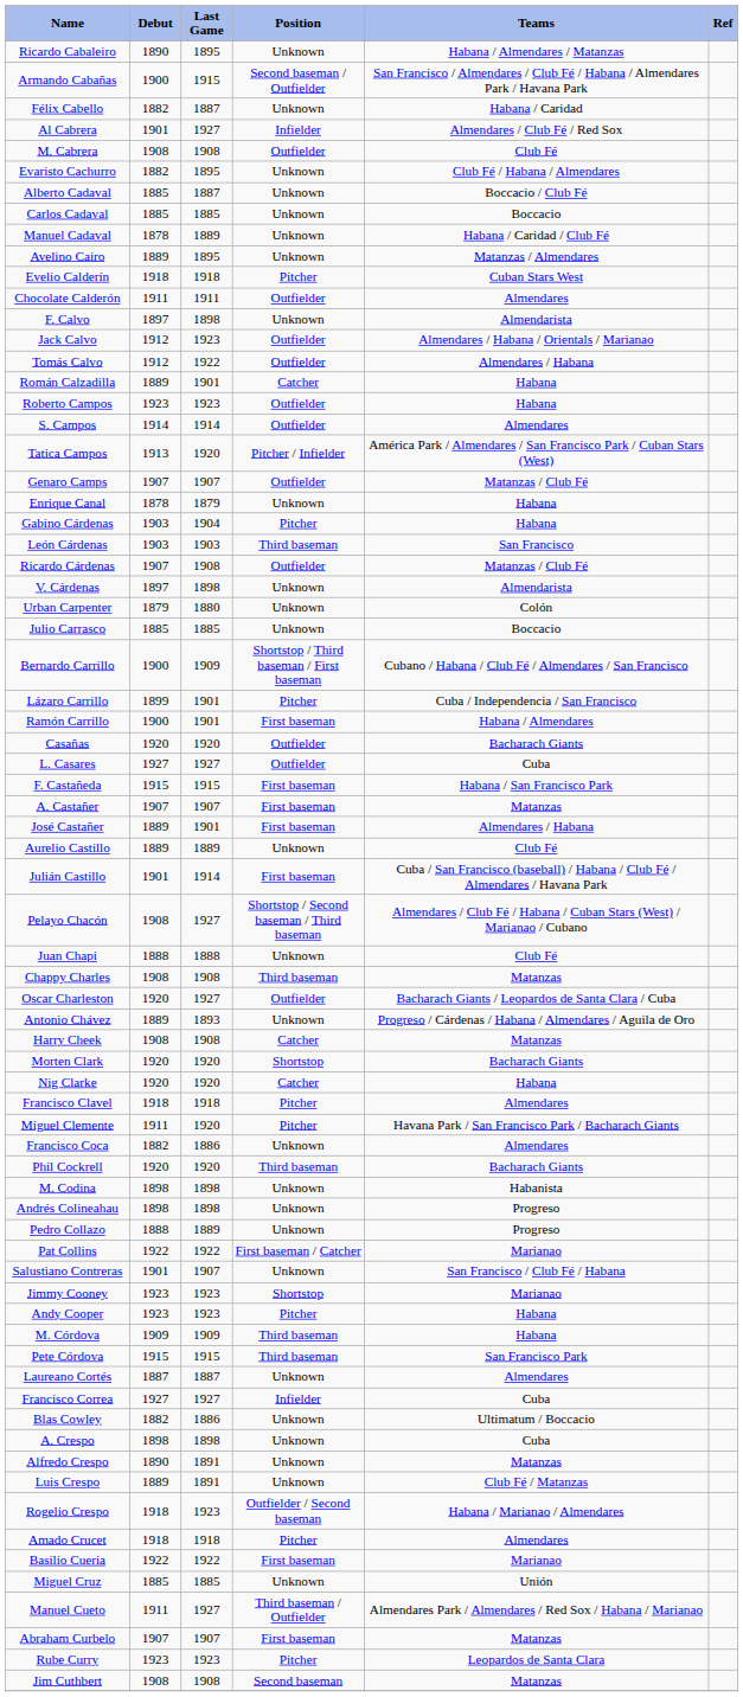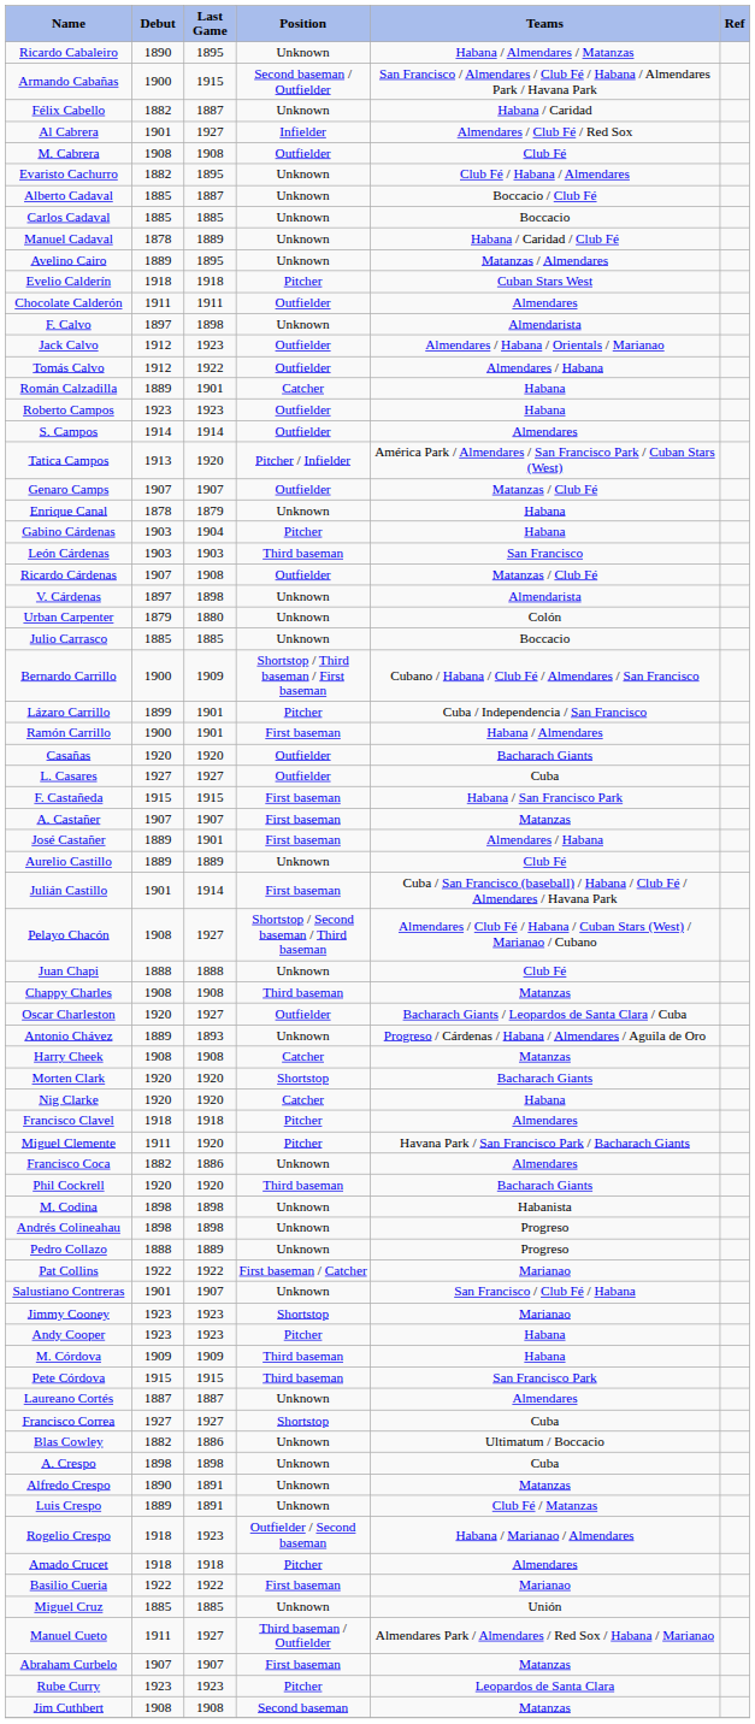 <table class="wikitable" style="width: 100%">
 <tr>
 <th style="background:#a8bdec; width:17%;">Name</th>
 <th style="width:7%; background:#a8bdec;">Debut</th>
 <th style="width:7%; background:#a8bdec;">Last Game</th>
 <th style="width:18%; background:#a8bdec;">Position</th>
 <th style="width:47%; background:#a8bdec;">Teams</th>
 <th style="width:4%; background:#a8bdec;">Ref</th>
 </tr>
 <tr align=center>
 <td><a href='#'>Ricardo Cabaleiro</a></td>
 <td>1890</td>
 <td>1895</td>
 <td>Unknown</td>
 <td><a href='#'>Habana</a> / <a href='#'>Almendares</a> / <a href='#'>Matanzas</a></td>
 <td></td>
 </tr>
 <tr align=center>
 <td><a href='#'>Armando Cabañas</a></td>
 <td>1900</td>
 <td>1915</td>
 <td><a href='#'>Second baseman</a> / <a href='#'>Outfielder</a></td>
 <td><a href='#'>San Francisco</a> / <a href='#'>Almendares</a> / <a href='#'>Club Fé</a> / <a href='#'>Habana</a> / Almendares Park / Havana Park</td>
 <td></td>
 </tr>
 <tr align=center>
 <td><a href='#'>Félix Cabello</a></td>
 <td>1882</td>
 <td>1887</td>
 <td>Unknown</td>
 <td><a href='#'>Habana</a> / Caridad</td>
 <td></td>
 </tr>
 <tr align=center>
 <td><a href='#'>Al Cabrera</a></td>
 <td>1901</td>
 <td>1927</td>
 <td><a href='#'>Infielder</a></td>
 <td><a href='#'>Almendares</a> / <a href='#'>Club Fé</a> / Red Sox</td>
 <td></td>
 </tr>
 <tr align=center>
 <td><a href='#'>M. Cabrera</a></td>
 <td>1908</td>
 <td>1908</td>
 <td><a href='#'>Outfielder</a></td>
 <td><a href='#'>Club Fé</a></td>
 <td></td>
 </tr>
 <tr align=center>
 <td><a href='#'>Evaristo Cachurro</a></td>
 <td>1882</td>
 <td>1895</td>
 <td>Unknown</td>
 <td><a href='#'>Club Fé</a> / <a href='#'>Habana</a> / <a href='#'>Almendares</a></td>
 <td></td>
 </tr>
 <tr align=center>
 <td><a href='#'>Alberto Cadaval</a></td>
 <td>1885</td>
 <td>1887</td>
 <td>Unknown</td>
 <td>Boccacio  / <a href='#'>Club Fé</a></td>
 <td></td>
 </tr>
 <tr align=center>
 <td><a href='#'>Carlos Cadaval</a></td>
 <td>1885</td>
 <td>1885</td>
 <td>Unknown</td>
 <td>Boccacio</td>
 <td></td>
 </tr>
 <tr align=center>
 <td><a href='#'>Manuel Cadaval</a></td>
 <td>1878</td>
 <td>1889</td>
 <td>Unknown</td>
 <td><a href='#'>Habana</a> / Caridad / <a href='#'>Club Fé</a></td>
 <td></td>
 </tr>
 <tr align=center>
 <td><a href='#'>Avelino Cairo</a></td>
 <td>1889</td>
 <td>1895</td>
 <td>Unknown</td>
 <td><a href='#'>Matanzas</a> / <a href='#'>Almendares</a></td>
 <td></td>
 </tr>
 <tr align=center>
 <td><a href='#'>Evelio Calderín</a></td>
 <td>1918</td>
 <td>1918</td>
 <td><a href='#'>Pitcher</a></td>
 <td><a href='#'>Cuban Stars West</a></td>
 <td></td>
 </tr>
 <tr align=center>
 <td><a href='#'>Chocolate Calderón</a></td>
 <td>1911</td>
 <td>1911</td>
 <td><a href='#'>Outfielder</a></td>
 <td><a href='#'>Almendares</a></td>
 <td></td>
 </tr>
 <tr align=center>
 <td><a href='#'>F. Calvo</a></td>
 <td>1897</td>
 <td>1898</td>
 <td>Unknown</td>
 <td><a href='#'>Almendarista</a></td>
 <td></td>
 </tr>
 <tr align=center>
 <td><a href='#'>Jack Calvo</a></td>
 <td>1912</td>
 <td>1923</td>
 <td><a href='#'>Outfielder</a></td>
 <td><a href='#'>Almendares</a> / <a href='#'>Habana</a> / <a href='#'>Orientals</a> / <a href='#'>Marianao</a></td>
 <td></td>
 </tr>
 <tr align=center>
 <td><a href='#'>Tomás Calvo</a></td>
 <td>1912</td>
 <td>1922</td>
 <td><a href='#'>Outfielder</a></td>
 <td><a href='#'>Almendares</a> / <a href='#'>Habana</a></td>
 <td></td>
 </tr>
 <tr align=center>
 <td><a href='#'>Román Calzadilla</a></td>
 <td>1889</td>
 <td>1901</td>
 <td><a href='#'>Catcher</a></td>
 <td><a href='#'>Habana</a></td>
 <td></td>
 </tr>
 <tr align=center>
 <td><a href='#'>Roberto Campos</a></td>
 <td>1923</td>
 <td>1923</td>
 <td><a href='#'>Outfielder</a></td>
 <td><a href='#'>Habana</a></td>
 <td></td>
 </tr>
 <tr align=center>
 <td><a href='#'>S. Campos</a></td>
 <td>1914</td>
 <td>1914</td>
 <td><a href='#'>Outfielder</a></td>
 <td><a href='#'>Almendares</a></td>
 <td></td>
 </tr>
 <tr align=center>
 <td><a href='#'>Tatica Campos</a></td>
 <td>1913</td>
 <td>1920</td>
 <td><a href='#'>Pitcher</a> / <a href='#'>Infielder</a></td>
 <td>América Park / <a href='#'>Almendares</a> / <a href='#'>San Francisco Park</a> / <a href='#'>Cuban Stars (West)</a></td>
 <td></td>
 </tr>
 <tr align=center>
 <td><a href='#'>Genaro Camps</a></td>
 <td>1907</td>
 <td>1907</td>
 <td><a href='#'>Outfielder</a></td>
 <td><a href='#'>Matanzas</a> / <a href='#'>Club Fé</a></td>
 <td></td>
 </tr>
 <tr align=center>
 <td><a href='#'>Enrique Canal</a></td>
 <td>1878</td>
 <td>1879</td>
 <td>Unknown</td>
 <td><a href='#'>Habana</a></td>
 <td></td>
 </tr>
 <tr align=center>
 <td><a href='#'>Gabino Cárdenas</a></td>
 <td>1903</td>
 <td>1904</td>
 <td><a href='#'>Pitcher</a></td>
 <td><a href='#'>Habana</a></td>
 <td></td>
 </tr>
 <tr align=center>
 <td><a href='#'>León Cárdenas</a></td>
 <td>1903</td>
 <td>1903</td>
 <td><a href='#'>Third baseman</a></td>
 <td><a href='#'>San Francisco</a></td>
 <td></td>
 </tr>
 <tr align=center>
 <td><a href='#'>Ricardo Cárdenas</a></td>
 <td>1907</td>
 <td>1908</td>
 <td><a href='#'>Outfielder</a></td>
 <td><a href='#'>Matanzas</a> / <a href='#'>Club Fé</a></td>
 <td></td>
 </tr>
 <tr align=center>
 <td><a href='#'>V. Cárdenas</a></td>
 <td>1897</td>
 <td>1898</td>
 <td>Unknown</td>
 <td><a href='#'>Almendarista</a></td>
 <td></td>
 </tr>
 <tr align=center>
 <td><a href='#'>Urban Carpenter</a></td>
 <td>1879</td>
 <td>1880</td>
 <td>Unknown</td>
 <td>Colón</td>
 <td></td>
 </tr>
 <tr align=center>
 <td><a href='#'>Julio Carrasco</a></td>
 <td>1885</td>
 <td>1885</td>
 <td>Unknown</td>
 <td>Boccacio</td>
 <td></td>
 </tr>
 <tr align=center>
 <td><a href='#'>Bernardo Carrillo</a></td>
 <td>1900</td>
 <td>1909</td>
 <td><a href='#'>Shortstop</a> / <a href='#'>Third baseman</a> / <a href='#'>First baseman</a></td>
 <td>Cubano / <a href='#'>Habana</a> / <a href='#'>Club Fé</a> / <a href='#'>Almendares</a> / <a href='#'>San Francisco</a></td>
 <td></td>
 </tr>
 <tr align=center>
 <td><a href='#'>Lázaro Carrillo</a></td>
 <td>1899</td>
 <td>1901</td>
 <td><a href='#'>Pitcher</a></td>
 <td>Cuba /  Independencia  / <a href='#'>San Francisco</a></td>
 <td></td>
 </tr>
 <tr align=center>
 <td><a href='#'>Ramón Carrillo</a></td>
 <td>1900</td>
 <td>1901</td>
 <td><a href='#'>First baseman</a></td>
 <td><a href='#'>Habana</a> / <a href='#'>Almendares</a></td>
 <td></td>
 </tr>
 <tr align=center>
 <td><a href='#'>Casañas</a></td>
 <td>1920</td>
 <td>1920</td>
 <td><a href='#'>Outfielder</a></td>
 <td><a href='#'>Bacharach Giants</a></td>
 <td></td>
 </tr>
 <tr align=center>
 <td><a href='#'>L. Casares</a></td>
 <td>1927</td>
 <td>1927</td>
 <td><a href='#'>Outfielder</a></td>
 <td>Cuba</td>
 <td></td>
 </tr>
 <tr align=center>
 <td><a href='#'>F. Castañeda</a></td>
 <td>1915</td>
 <td>1915</td>
 <td><a href='#'>First baseman</a></td>
 <td><a href='#'>Habana</a> / <a href='#'>San Francisco Park</a></td>
 <td></td>
 </tr>
 <tr align=center>
 <td><a href='#'>A. Castañer</a></td>
 <td>1907</td>
 <td>1907</td>
 <td><a href='#'>First baseman</a></td>
 <td><a href='#'>Matanzas</a></td>
 <td></td>
 </tr>
 <tr align=center>
 <td><a href='#'>José Castañer</a></td>
 <td>1889</td>
 <td>1901</td>
 <td><a href='#'>First baseman</a></td>
 <td><a href='#'>Almendares</a> / <a href='#'>Habana</a></td>
 <td> </td>
 </tr>
 <tr align=center>
 <td><a href='#'>Aurelio Castillo</a></td>
 <td>1889</td>
 <td>1889</td>
 <td>Unknown</td>
 <td><a href='#'>Club Fé</a></td>
 <td></td>
 </tr>
 <tr align=center>
 <td><a href='#'>Julián Castillo</a></td>
 <td>1901</td>
 <td>1914</td>
 <td><a href='#'>First baseman</a></td>
 <td>Cuba / <a href='#'>San Francisco (baseball)</a> / <a href='#'>Habana</a> / <a href='#'>Club Fé</a> / <a href='#'>Almendares</a> /  Havana Park</td>
 <td></td>
 </tr>
 <tr align=center>
 <td><a href='#'>Pelayo Chacón</a></td>
 <td>1908</td>
 <td>1927</td>
 <td><a href='#'>Shortstop</a> / <a href='#'>Second baseman</a> / <a href='#'>Third baseman</a></td>
 <td><a href='#'>Almendares</a> / <a href='#'>Club Fé</a> / <a href='#'>Habana</a> / <a href='#'>Cuban Stars (West)</a> / <a href='#'>Marianao</a> / Cubano</td>
 <td></td>
 </tr>
 <tr align=center>
 <td><a href='#'>Juan Chapi</a></td>
 <td>1888</td>
 <td>1888</td>
 <td>Unknown</td>
 <td><a href='#'>Club Fé</a></td>
 <td></td>
 </tr>
 <tr align=center>
 <td><a href='#'>Chappy Charles</a></td>
 <td>1908</td>
 <td>1908</td>
 <td><a href='#'>Third baseman</a></td>
 <td><a href='#'>Matanzas</a></td>
 <td></td>
 </tr>
 <tr align=center>
 <td><a href='#'>Oscar Charleston</a></td>
 <td>1920</td>
 <td>1927</td>
 <td><a href='#'>Outfielder</a></td>
 <td><a href='#'>Bacharach Giants</a> / <a href='#'>Leopardos de Santa Clara</a> / Cuba</td>
 <td></td>
 </tr>
 <tr align=center>
 <td><a href='#'>Antonio Chávez</a></td>
 <td>1889</td>
 <td>1893</td>
 <td>Unknown</td>
 <td><a href='#'>Progreso</a> / Cárdenas / <a href='#'>Habana</a> / <a href='#'>Almendares</a> / Aguila de Oro</td>
 <td></td>
 </tr>
 <tr align=center>
 <td><a href='#'>Harry Cheek</a></td>
 <td>1908</td>
 <td>1908</td>
 <td><a href='#'>Catcher</a></td>
 <td><a href='#'>Matanzas</a></td>
 <td></td>
 </tr>
 <tr align=center>
 <td><a href='#'>Morten Clark</a></td>
 <td>1920</td>
 <td>1920</td>
 <td><a href='#'>Shortstop</a></td>
 <td><a href='#'>Bacharach Giants</a></td>
 <td></td>
 </tr>
 <tr align=center>
 <td><a href='#'>Nig Clarke</a></td>
 <td>1920</td>
 <td>1920</td>
 <td><a href='#'>Catcher</a></td>
 <td><a href='#'>Habana</a></td>
 <td></td>
 </tr>
 <tr align=center>
 <td><a href='#'>Francisco Clavel</a></td>
 <td>1918</td>
 <td>1918</td>
 <td><a href='#'>Pitcher</a></td>
 <td><a href='#'>Almendares</a></td>
 <td></td>
 </tr>
 <tr align=center>
 <td><a href='#'>Miguel Clemente</a></td>
 <td>1911</td>
 <td>1920</td>
 <td><a href='#'>Pitcher</a></td>
 <td>Havana Park / <a href='#'>San Francisco Park</a> / <a href='#'>Bacharach Giants</a></td>
 <td></td>
 </tr>
 <tr align=center>
 <td><a href='#'>Francisco Coca</a></td>
 <td>1882</td>
 <td>1886</td>
 <td>Unknown</td>
 <td><a href='#'>Almendares</a></td>
 <td></td>
 </tr>
 <tr align=center>
 <td><a href='#'>Phil Cockrell</a></td>
 <td>1920</td>
 <td>1920</td>
 <td><a href='#'>Third baseman</a></td>
 <td><a href='#'>Bacharach Giants</a></td>
 <td></td>
 </tr>
 <tr align=center>
 <td><a href='#'>M. Codina</a></td>
 <td>1898</td>
 <td>1898</td>
 <td>Unknown</td>
 <td>Habanista</td>
 <td></td>
 </tr>
 <tr align=center>
 <td><a href='#'>Andrés Colineahau</a></td>
 <td>1898</td>
 <td>1898</td>
 <td>Unknown</td>
 <td>Progreso</td>
 <td></td>
 </tr>
 <tr align=center>
 <td><a href='#'>Pedro Collazo</a></td>
 <td>1888</td>
 <td>1889</td>
 <td>Unknown</td>
 <td>Progreso</td>
 <td></td>
 </tr>
 <tr align=center>
 <td><a href='#'>Pat Collins</a></td>
 <td>1922</td>
 <td>1922</td>
 <td><a href='#'>First baseman</a> / <a href='#'>Catcher</a></td>
 <td><a href='#'>Marianao</a></td>
 <td></td>
 </tr>
 <tr align=center>
 <td><a href='#'>Salustiano Contreras</a></td>
 <td>1901</td>
 <td>1907</td>
 <td>Unknown</td>
 <td><a href='#'>San Francisco</a> / <a href='#'>Club Fé</a> / <a href='#'>Habana</a></td>
 <td></td>
 </tr>
 <tr align=center>
 <td><a href='#'>Jimmy Cooney</a></td>
 <td>1923</td>
 <td>1923</td>
 <td><a href='#'>Shortstop</a></td>
 <td><a href='#'>Marianao</a></td>
 <td></td>
 </tr>
 <tr align=center>
 <td><a href='#'>Andy Cooper</a></td>
 <td>1923</td>
 <td>1923</td>
 <td><a href='#'>Pitcher</a></td>
 <td><a href='#'>Habana</a></td>
 <td></td>
 </tr>
 <tr align=center>
 <td><a href='#'>M. Córdova</a></td>
 <td>1909</td>
 <td>1909</td>
 <td><a href='#'>Third baseman</a></td>
 <td><a href='#'>Habana</a></td>
 <td></td>
 </tr>
 <tr align=center>
 <td><a href='#'>Pete Córdova</a></td>
 <td>1915</td>
 <td>1915</td>
 <td><a href='#'>Third baseman</a></td>
 <td><a href='#'>San Francisco Park</a></td>
 <td></td>
 </tr>
 <tr align=center>
 <td><a href='#'>Laureano Cortés</a></td>
 <td>1887</td>
 <td>1887</td>
 <td>Unknown</td>
 <td><a href='#'>Almendares</a></td>
 <td></td>
 </tr>
 <tr align=center>
 <td><a href='#'>Francisco Correa</a></td>
 <td>1927</td>
 <td>1927</td>
-<td><a href='#'>Infielder</a></td>
+<td><a href='#'>Shortstop</a></td>
 <td>Cuba</td>
 <td></td>
 </tr>
 <tr align=center>
 <td><a href='#'>Blas Cowley</a></td>
 <td>1882</td>
 <td>1886</td>
 <td>Unknown</td>
 <td>Ultimatum / Boccacio</td>
 <td></td>
 </tr>
 <tr align=center>
 <td><a href='#'>A. Crespo</a></td>
 <td>1898</td>
 <td>1898</td>
 <td>Unknown</td>
 <td>Cuba</td>
 <td></td>
 </tr>
 <tr align=center>
 <td><a href='#'>Alfredo Crespo</a></td>
 <td>1890</td>
 <td>1891</td>
 <td>Unknown</td>
 <td><a href='#'>Matanzas</a></td>
 <td></td>
 </tr>
 <tr align=center>
 <td><a href='#'>Luis Crespo</a></td>
 <td>1889</td>
 <td>1891</td>
 <td>Unknown</td>
 <td><a href='#'>Club Fé</a> / <a href='#'>Matanzas</a></td>
 <td></td>
 </tr>
 <tr align=center>
 <td><a href='#'>Rogelio Crespo</a></td>
 <td>1918</td>
 <td>1923</td>
 <td><a href='#'>Outfielder</a> / <a href='#'>Second baseman</a></td>
 <td><a href='#'>Habana</a> / <a href='#'>Marianao</a> / <a href='#'>Almendares</a></td>
 <td></td>
 </tr>
 <tr align=center>
 <td><a href='#'>Amado Crucet</a></td>
 <td>1918</td>
 <td>1918</td>
 <td><a href='#'>Pitcher</a></td>
 <td><a href='#'>Almendares</a></td>
 <td></td>
 </tr>
 <tr align=center>
 <td><a href='#'>Basilio Cueria</a></td>
 <td>1922</td>
 <td>1922</td>
 <td><a href='#'>First baseman</a></td>
 <td><a href='#'>Marianao</a></td>
 <td></td>
 </tr>
 <tr align=center>
 <td><a href='#'>Miguel Cruz</a></td>
 <td>1885</td>
 <td>1885</td>
 <td>Unknown</td>
 <td>Unión</td>
 <td></td>
 </tr>
 <tr align=center>
 <td><a href='#'>Manuel Cueto</a></td>
 <td>1911</td>
 <td>1927</td>
 <td><a href='#'>Third baseman</a> / <a href='#'>Outfielder</a></td>
 <td>Almendares Park / <a href='#'>Almendares</a> / Red Sox / <a href='#'>Habana</a> / <a href='#'>Marianao</a></td>
 <td></td>
 </tr>
 <tr align=center>
 <td><a href='#'>Abraham Curbelo</a></td>
 <td>1907</td>
 <td>1907</td>
 <td><a href='#'>First baseman</a></td>
 <td><a href='#'>Matanzas</a></td>
 <td></td>
 </tr>
 <tr align=center>
 <td><a href='#'>Rube Curry</a></td>
 <td>1923</td>
 <td>1923</td>
 <td><a href='#'>Pitcher</a></td>
 <td><a href='#'>Leopardos de Santa Clara</a></td>
 <td></td>
 </tr>
 <tr align=center>
 <td><a href='#'>Jim Cuthbert</a></td>
 <td>1908</td>
 <td>1908</td>
 <td><a href='#'>Second baseman</a></td>
 <td><a href='#'>Matanzas</a></td>
 <td></td>
 </tr>
 <tr align=center>
 </tr>
 </table>
